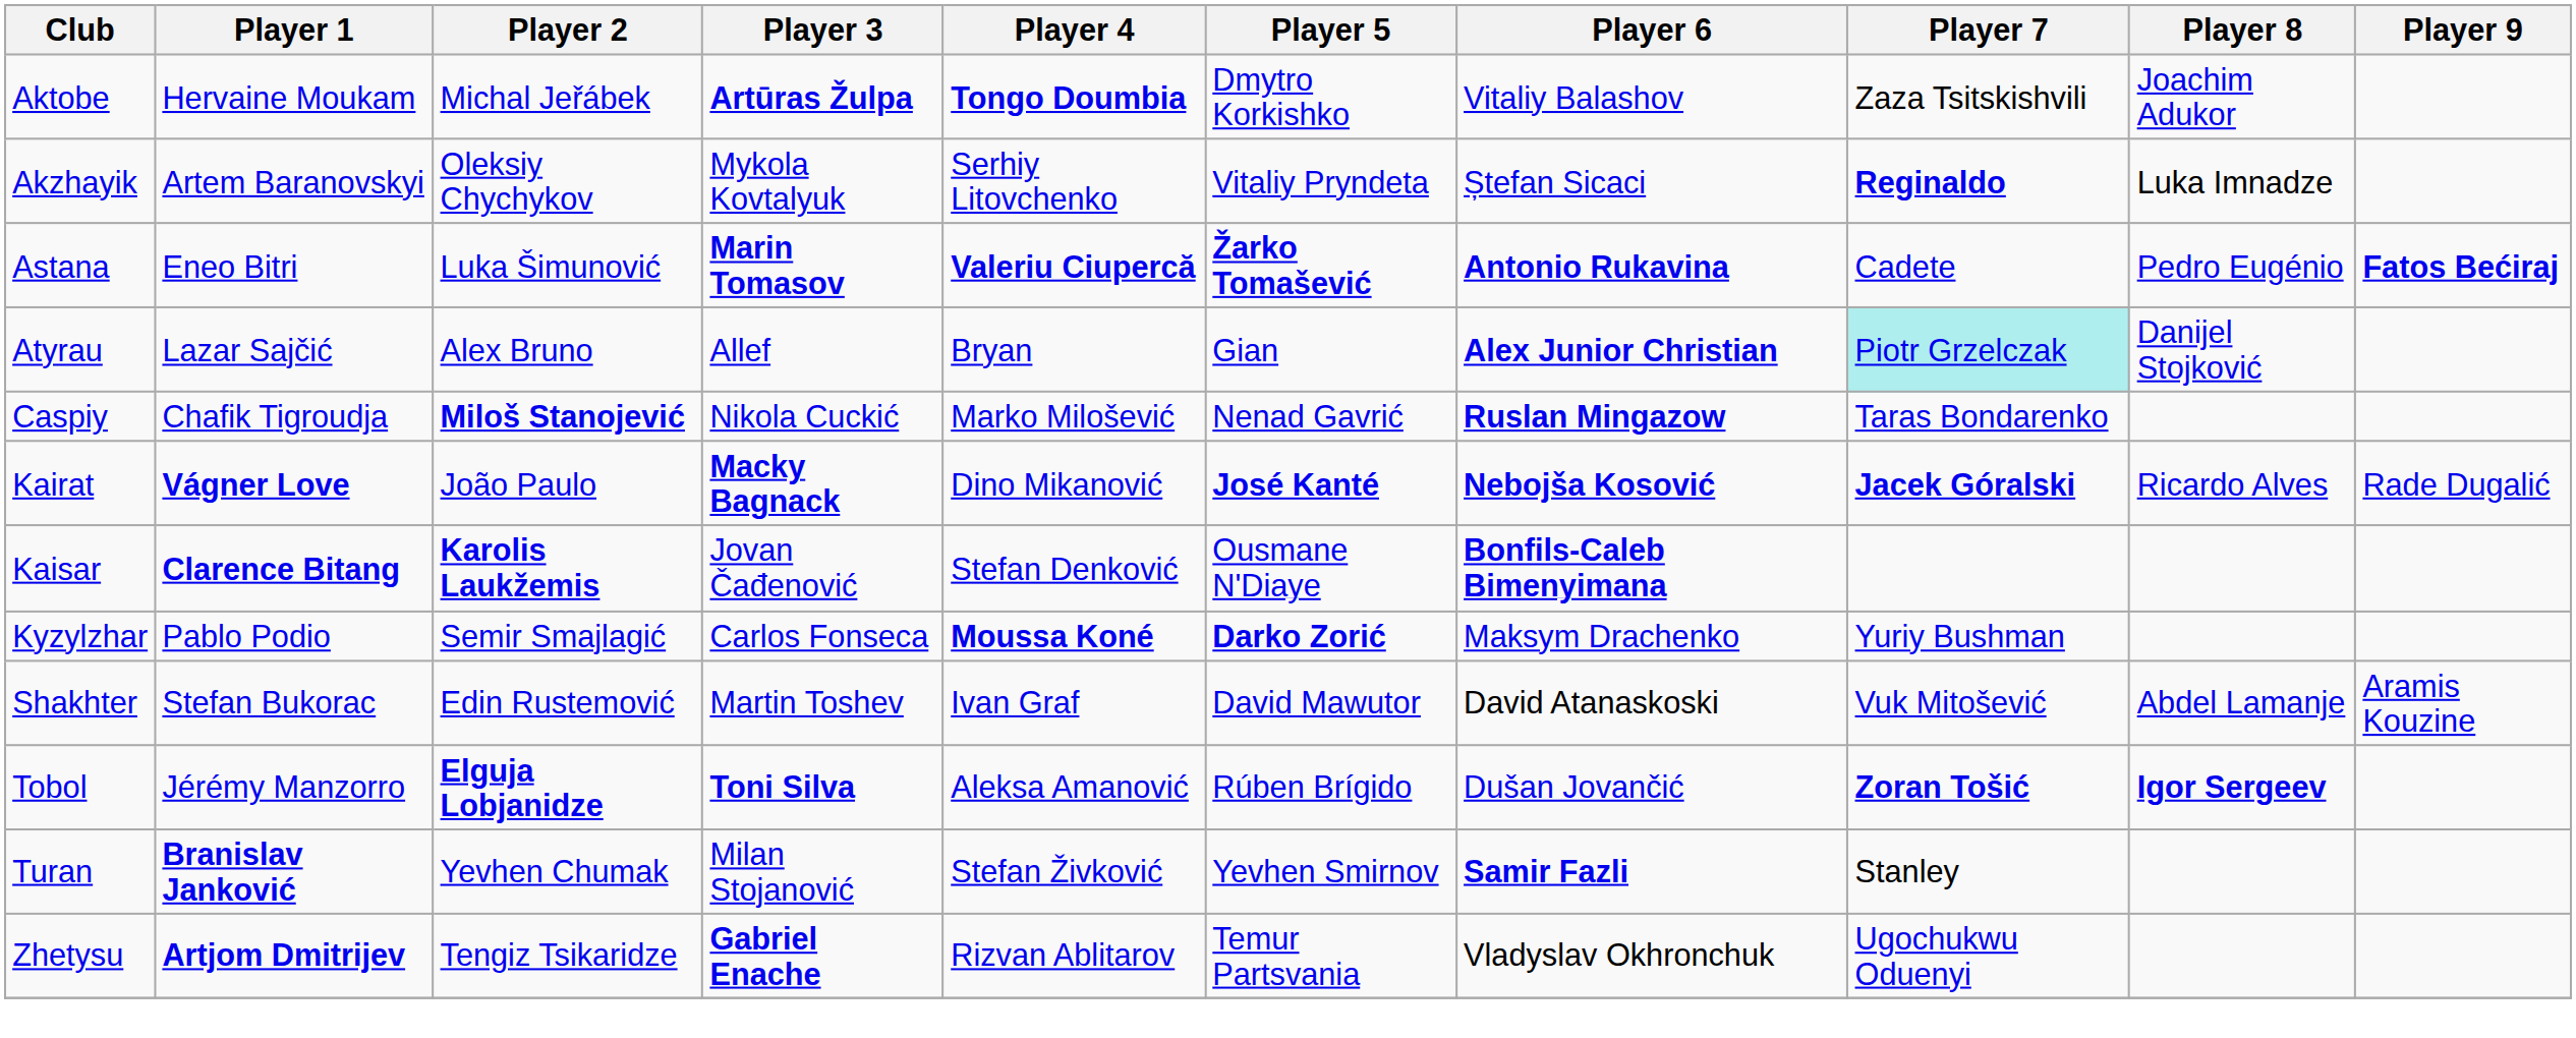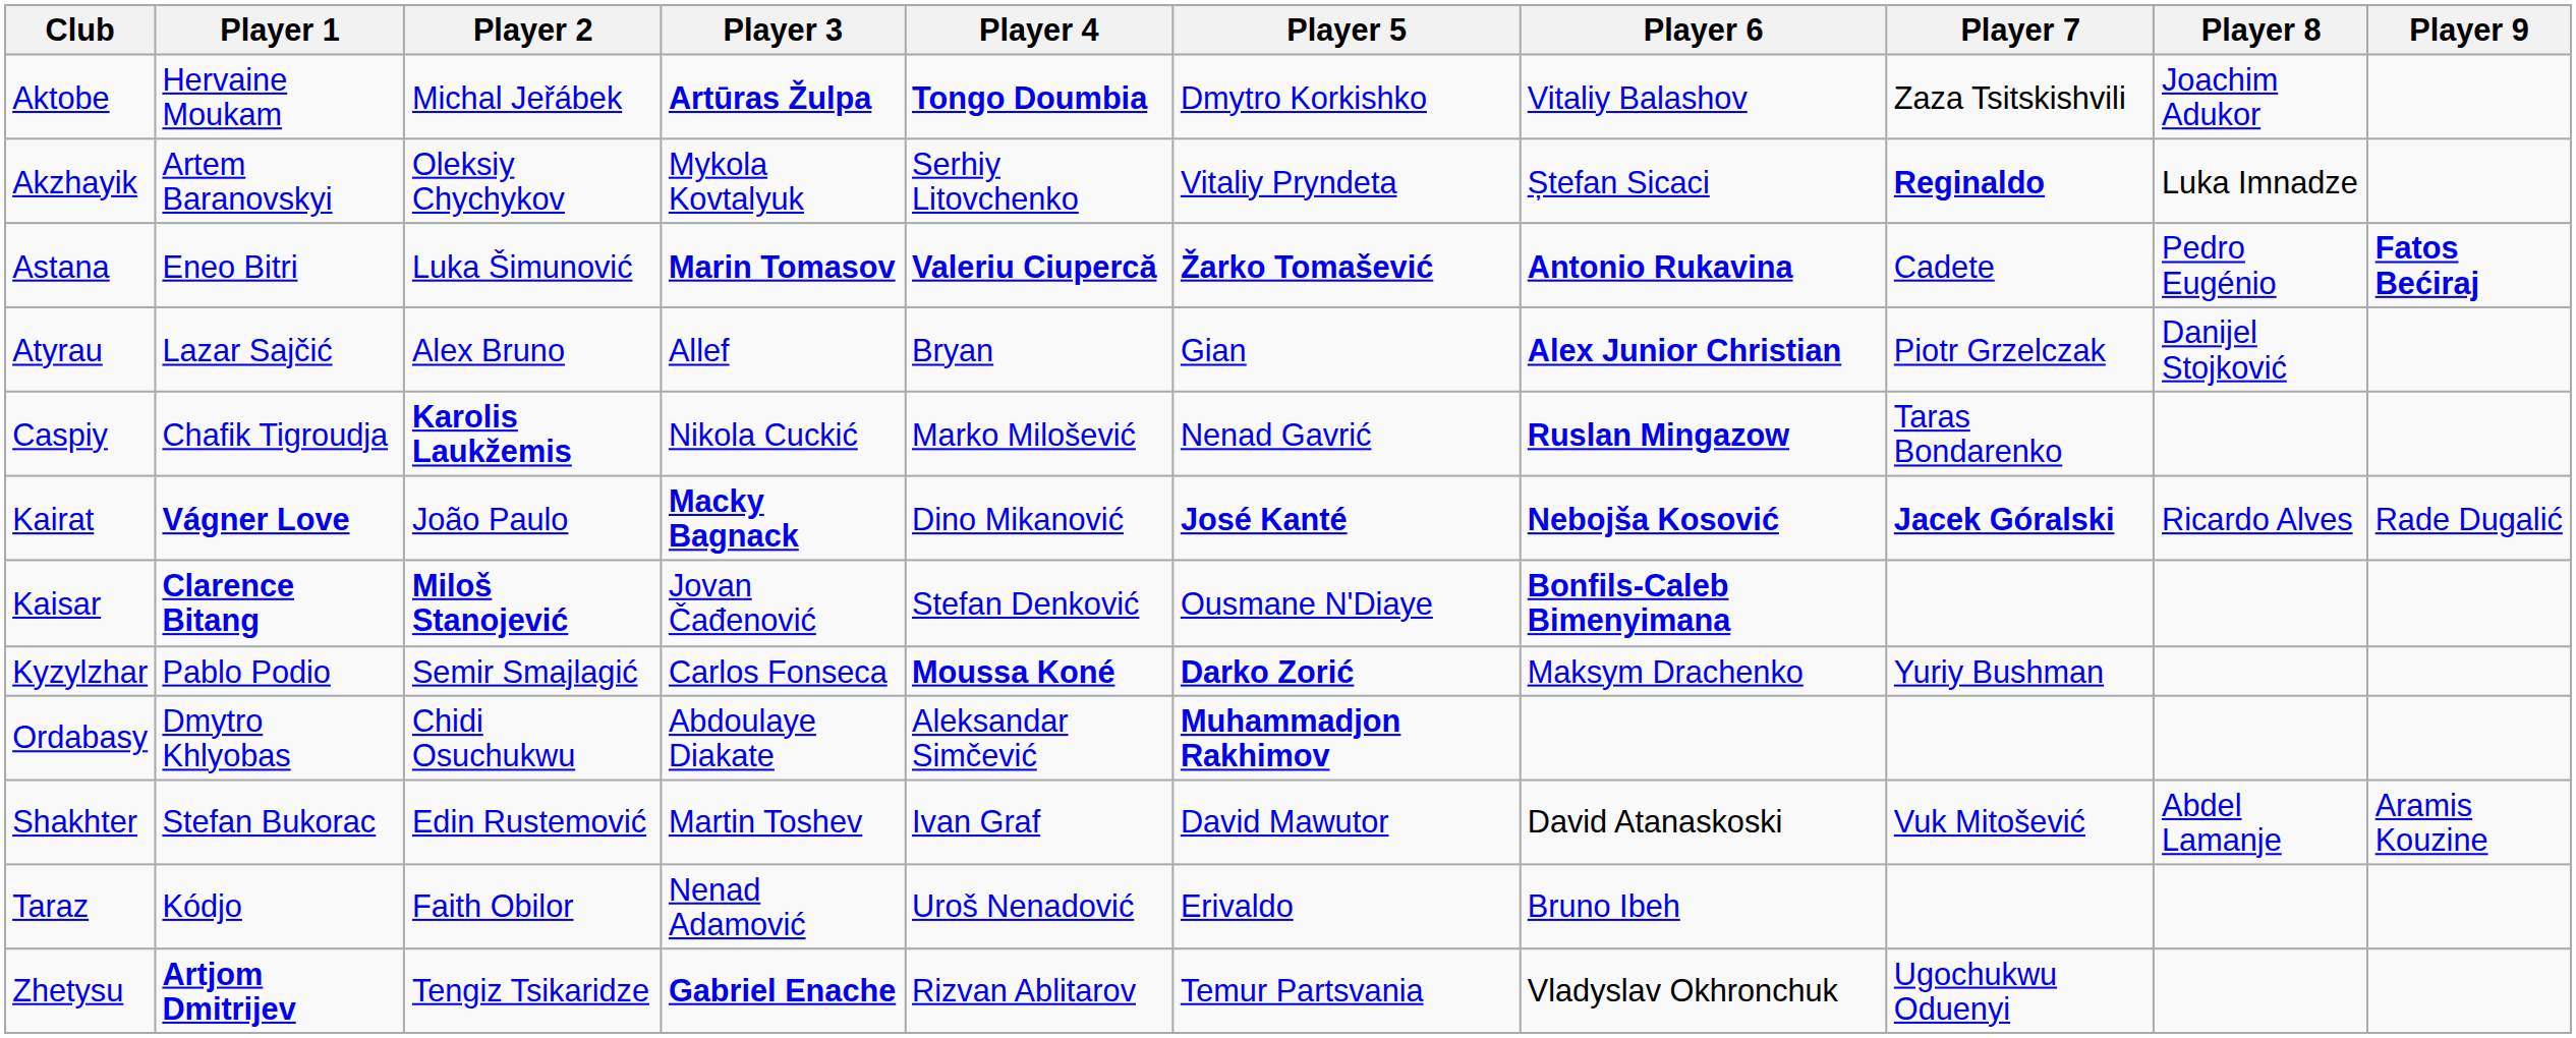 <table class="wikitable" style="font-size:95%;">
 <tr>
 <th>Club</th>
 <th>Player 1</th>
 <th>Player 2</th>
 <th>Player 3</th>
 <th>Player 4</th>
 <th>Player 5</th>
 <th>Player 6</th>
 <th>Player 7</th>
 <th>Player 8</th>
 <th>Player 9</th>
 </tr>
 <tr>
 <td><a href='#'>Aktobe</a></td>
 <td> <a href='#'>Hervaine Moukam</a></td>
 <td> <a href='#'>Michal Jeřábek</a></td>
 <td> <strong><a href='#'>Artūras Žulpa</a></strong></td>
 <td> <strong><a href='#'>Tongo Doumbia</a></strong></td>
 <td> <a href='#'>Dmytro Korkishko</a></td>
 <td> <a href='#'>Vitaliy Balashov</a></td>
 <td> Zaza Tsitskishvili</td>
 <td> <a href='#'>Joachim Adukor</a></td>
 <td></td>
 </tr>
 <tr>
 <td><a href='#'>Akzhayik</a></td>
 <td> <a href='#'>Artem Baranovskyi</a></td>
 <td> <a href='#'>Oleksiy Chychykov</a></td>
 <td> <a href='#'>Mykola Kovtalyuk</a></td>
 <td> <a href='#'>Serhiy Litovchenko</a></td>
 <td> <a href='#'>Vitaliy Pryndeta</a></td>
 <td> <a href='#'>Ștefan Sicaci</a></td>
 <td> <strong><a href='#'>Reginaldo</a></strong></td>
 <td> Luka Imnadze</td>
 <td></td>
 </tr>
 <tr>
 <td><a href='#'>Astana</a></td>
 <td> <a href='#'>Eneo Bitri</a></td>
 <td> <a href='#'>Luka Šimunović</a></td>
 <td> <strong><a href='#'>Marin Tomasov</a></strong></td>
 <td> <strong><a href='#'>Valeriu Ciupercă</a></strong></td>
 <td> <strong><a href='#'>Žarko Tomašević</a></strong></td>
 <td> <strong><a href='#'>Antonio Rukavina</a></strong></td>
 <td> <a href='#'>Cadete</a></td>
 <td> <a href='#'>Pedro Eugénio</a></td>
 <td> <strong><a href='#'>Fatos Bećiraj</a></strong></td>
 </tr>
 <tr>
 <td><a href='#'>Atyrau</a></td>
 <td> <a href='#'>Lazar Sajčić</a></td>
 <td> <a href='#'>Alex Bruno</a></td>
 <td> <a href='#'>Allef</a></td>
 <td> <a href='#'>Bryan</a></td>
 <td> <a href='#'>Gian</a></td>
 <td> <strong><a href='#'>Alex Junior Christian</a></strong></td>
-<td style="background: paleturquoise;"> <a href='#'>Piotr Grzelczak</a></td>
+<td> <a href='#'>Piotr Grzelczak</a></td>
 <td> <a href='#'>Danijel Stojković</a></td>
 <td></td>
 </tr>
 <tr>
 <td><a href='#'>Caspiy</a></td>
 <td> <a href='#'>Chafik Tigroudja</a></td>
-<td> <strong><a href='#'>Miloš Stanojević</a></strong></td>
+<td> <strong><a href='#'>Karolis Laukžemis</a></strong></td>
 <td> <a href='#'>Nikola Cuckić</a></td>
 <td> <a href='#'>Marko Milošević</a></td>
 <td> <a href='#'>Nenad Gavrić</a></td>
 <td> <strong><a href='#'>Ruslan Mingazow</a></strong></td>
 <td> <a href='#'>Taras Bondarenko</a></td>
 <td></td>
 <td></td>
 </tr>
 <tr>
 <td><a href='#'>Kairat</a></td>
 <td> <strong><a href='#'>Vágner Love</a></strong></td>
 <td> <a href='#'>João Paulo</a></td>
 <td> <strong><a href='#'>Macky Bagnack</a></strong></td>
 <td> <a href='#'>Dino Mikanović</a></td>
 <td> <strong><a href='#'>José Kanté</a></strong></td>
 <td> <strong><a href='#'>Nebojša Kosović</a></strong></td>
 <td> <strong><a href='#'>Jacek Góralski</a></strong></td>
 <td> <a href='#'>Ricardo Alves</a></td>
 <td> <a href='#'>Rade Dugalić</a></td>
 </tr>
 <tr>
 <td><a href='#'>Kaisar</a></td>
 <td> <strong><a href='#'>Clarence Bitang</a></strong></td>
-<td> <strong><a href='#'>Karolis Laukžemis</a></strong></td>
+<td> <strong><a href='#'>Miloš Stanojević</a></strong></td>
 <td> <a href='#'>Jovan Čađenović</a></td>
 <td> <a href='#'>Stefan Denković</a></td>
 <td> <a href='#'>Ousmane N'Diaye</a></td>
 <td> <strong><a href='#'>Bonfils-Caleb Bimenyimana</a></strong></td>
 <td></td>
 <td></td>
 <td></td>
 </tr>
 <tr>
 <td><a href='#'>Kyzylzhar</a></td>
 <td> <a href='#'>Pablo Podio</a></td>
 <td> <a href='#'>Semir Smajlagić</a></td>
 <td> <a href='#'>Carlos Fonseca</a></td>
 <td> <strong><a href='#'>Moussa Koné</a></strong></td>
 <td> <strong><a href='#'>Darko Zorić</a></strong></td>
 <td> <a href='#'>Maksym Drachenko</a></td>
 <td> <a href='#'>Yuriy Bushman</a></td>
 <td></td>
 <td></td>
 </tr>
 <tr>
+<td><a href='#'>Ordabasy</a></td>
+<td> <a href='#'>Dmytro Khlyobas</a></td>
+<td> <a href='#'>Chidi Osuchukwu</a></td>
+<td> <a href='#'>Abdoulaye Diakate</a></td>
+<td> <a href='#'>Aleksandar Simčević</a></td>
+<td> <strong><a href='#'>Muhammadjon Rakhimov</a></strong></td>
+<td></td>
+<td></td>
+<td></td>
+<td></td>
+</tr>
+<tr>
 <td><a href='#'>Shakhter</a></td>
 <td> <a href='#'>Stefan Bukorac</a></td>
 <td> <a href='#'>Edin Rustemović</a></td>
 <td> <a href='#'>Martin Toshev</a></td>
 <td> <a href='#'>Ivan Graf</a></td>
 <td> <a href='#'>David Mawutor</a></td>
 <td> David Atanaskoski</td>
 <td> <a href='#'>Vuk Mitošević</a></td>
 <td> <a href='#'>Abdel Lamanje</a></td>
 <td> <a href='#'>Aramis Kouzine</a></td>
 </tr>
 <tr>
-<td><a href='#'>Tobol</a></td>
-<td> <a href='#'>Jérémy Manzorro</a></td>
-<td> <strong><a href='#'>Elguja Lobjanidze</a></strong></td>
-<td> <strong><a href='#'>Toni Silva</a></strong></td>
-<td> <a href='#'>Aleksa Amanović</a></td>
-<td> <a href='#'>Rúben Brígido</a></td>
-<td> <a href='#'>Dušan Jovančić</a></td>
-<td> <strong><a href='#'>Zoran Tošić</a></strong></td>
-<td> <strong><a href='#'>Igor Sergeev</a></strong></td>
+<td><a href='#'>Taraz</a></td>
+<td> <a href='#'>Kódjo</a></td>
+<td> <a href='#'>Faith Obilor</a></td>
+<td> <a href='#'>Nenad Adamović</a></td>
+<td> <a href='#'>Uroš Nenadović</a></td>
+<td> <a href='#'>Erivaldo</a></td>
+<td> <a href='#'>Bruno Ibeh</a></td>
 <td></td>
-</tr>
-<tr>
-<td><a href='#'>Turan</a></td>
-<td> <strong><a href='#'>Branislav Janković</a></strong></td>
-<td> <a href='#'>Yevhen Chumak</a></td>
-<td> <a href='#'>Milan Stojanović</a></td>
-<td> <a href='#'>Stefan Živković</a></td>
-<td> <a href='#'>Yevhen Smirnov</a></td>
-<td> <strong><a href='#'>Samir Fazli</a></strong></td>
-<td> Stanley</td>
 <td></td>
 <td></td>
 </tr>
 <tr>
 <td><a href='#'>Zhetysu</a></td>
 <td> <strong><a href='#'>Artjom Dmitrijev</a></strong></td>
 <td> <a href='#'>Tengiz Tsikaridze</a></td>
 <td> <strong><a href='#'>Gabriel Enache</a></strong></td>
 <td> <a href='#'>Rizvan Ablitarov</a></td>
 <td> <a href='#'>Temur Partsvania</a></td>
 <td> Vladyslav Okhronchuk</td>
 <td> <a href='#'>Ugochukwu Oduenyi</a></td>
 <td></td>
 <td></td>
 </tr>
 <tr>
 </tr>
 </table>
